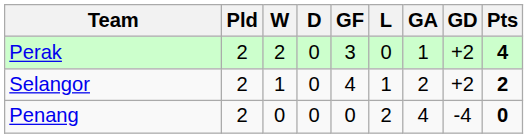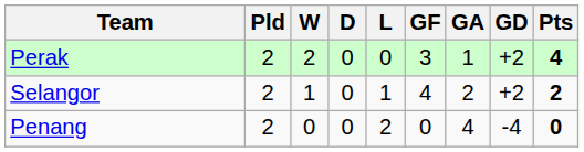 <table class="wikitable" style="text-align: center;">
 <tr>
 <th width=165>Team</th>
 <th width=20>Pld</th>
 <th width=20>W</th>
 <th width=20>D</th>
+<th width=20>L</th>
 <th width=20>GF</th>
-<th width=20>L</th>
 <th width=20>GA</th>
 <th width=20>GD</th>
 <th width=20>Pts</th>
 </tr>
 <tr style="background: #ccffcc;">
 <td align=left><a href='#'>Perak</a></td>
 <td>2</td>
 <td>2</td>
 <td>0</td>
+<td>0</td>
 <td>3</td>
-<td>0</td>
 <td>1</td>
 <td>+2</td>
 <td><strong>4</strong></td>
 </tr>
 <tr>
 <td align=left><a href='#'>Selangor</a></td>
 <td>2</td>
 <td>1</td>
 <td>0</td>
+<td>1</td>
 <td>4</td>
-<td>1</td>
 <td>2</td>
 <td>+2</td>
 <td><strong>2</strong></td>
 </tr>
 <tr>
 <td align=left><a href='#'>Penang</a></td>
 <td>2</td>
 <td>0</td>
 <td>0</td>
+<td>2</td>
 <td>0</td>
-<td>2</td>
 <td>4</td>
 <td>-4</td>
 <td><strong>0</strong></td>
 </tr>
 </table>
